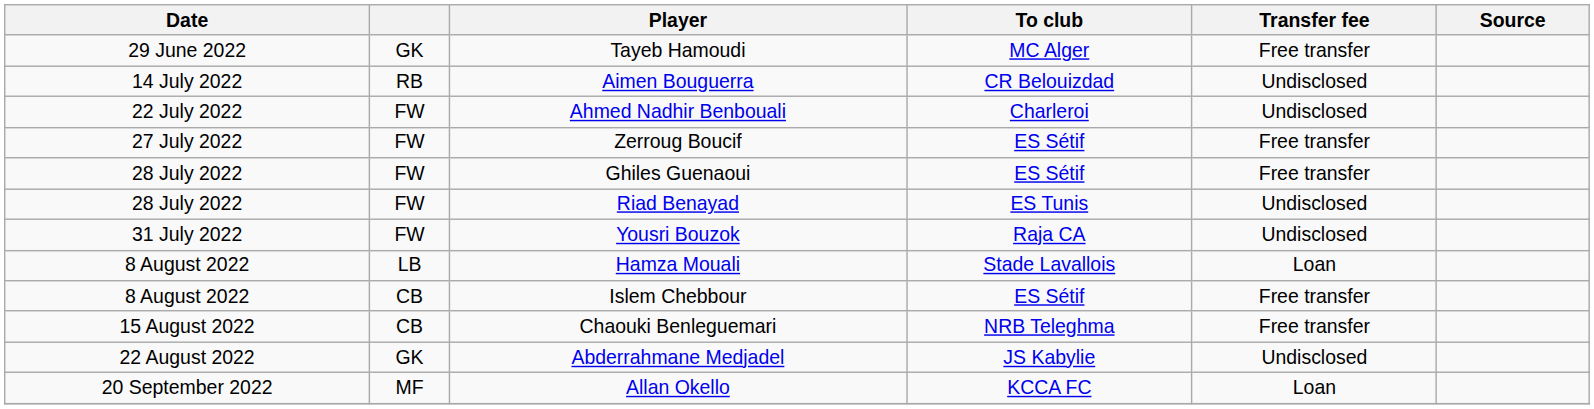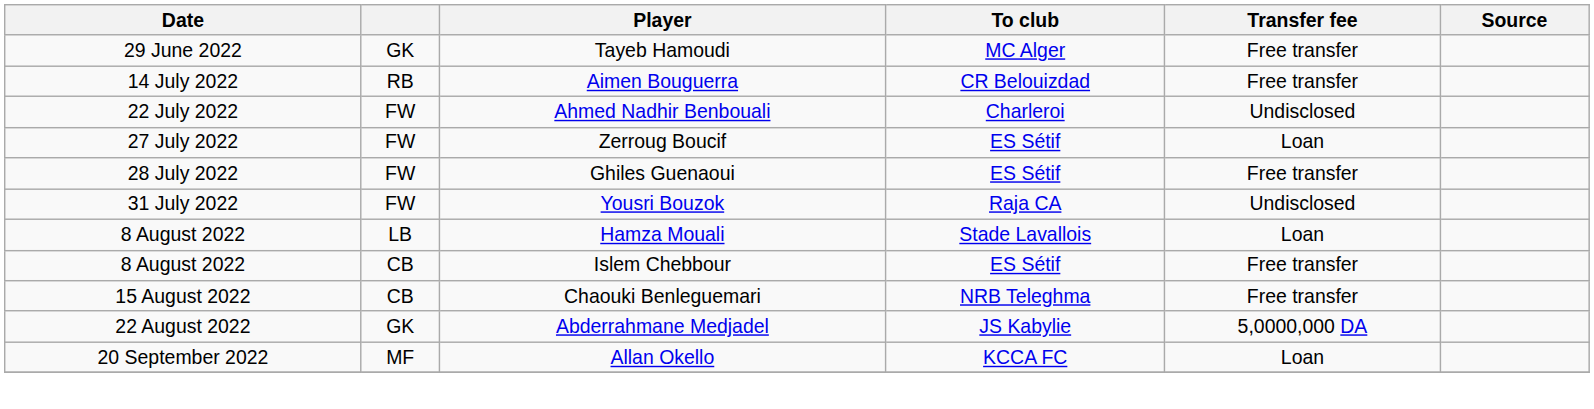 <table class="wikitable sortable" style="width:70%; text-align:center; font-size:85%; text-align:centre;">
 <tr>
 <th>Date</th>
 <th></th>
 <th>Player</th>
 <th>To club</th>
 <th>Transfer fee</th>
 <th>Source</th>
 </tr>
 <tr>
 <td>29 June 2022</td>
 <td>GK</td>
 <td>  Tayeb Hamoudi</td>
 <td><a href='#'>MC Alger</a></td>
 <td>Free transfer</td>
 <td></td>
 </tr>
 <tr>
 <td>14 July 2022</td>
 <td>RB</td>
 <td> <a href='#'>Aimen Bouguerra</a></td>
 <td><a href='#'>CR Belouizdad</a></td>
-<td>Undisclosed</td>
+<td>Free transfer</td>
 <td></td>
 </tr>
 <tr>
 <td>22 July 2022</td>
 <td>FW</td>
 <td>  <a href='#'>Ahmed Nadhir Benbouali</a></td>
 <td> <a href='#'>Charleroi</a></td>
 <td>Undisclosed</td>
 <td></td>
 </tr>
 <tr>
 <td>27 July 2022</td>
 <td>FW</td>
 <td> Zerroug Boucif</td>
 <td><a href='#'>ES Sétif</a></td>
-<td>Free transfer</td>
+<td>Loan</td>
 <td></td>
 </tr>
 <tr>
 <td>28 July 2022</td>
 <td>FW</td>
 <td> Ghiles Guenaoui</td>
 <td><a href='#'>ES Sétif</a></td>
 <td>Free transfer</td>
-<td></td>
-</tr>
-<tr>
-<td>28 July 2022</td>
-<td>FW</td>
-<td>  <a href='#'>Riad Benayad</a></td>
-<td> <a href='#'>ES Tunis</a></td>
-<td>Undisclosed</td>
 <td></td>
 </tr>
 <tr>
 <td>31 July 2022</td>
 <td>FW</td>
 <td>  <a href='#'>Yousri Bouzok</a></td>
 <td> <a href='#'>Raja CA</a></td>
 <td>Undisclosed</td>
 <td></td>
 </tr>
 <tr>
 <td>8 August 2022</td>
 <td>LB</td>
 <td> <a href='#'>Hamza Mouali</a></td>
 <td> <a href='#'>Stade Lavallois</a></td>
 <td>Loan</td>
 <td></td>
 </tr>
 <tr>
 <td>8 August 2022</td>
 <td>CB</td>
 <td> Islem Chebbour</td>
 <td><a href='#'>ES Sétif</a></td>
 <td>Free transfer</td>
 <td></td>
 </tr>
 <tr>
 <td>15 August 2022</td>
 <td>CB</td>
 <td> Chaouki Benleguemari</td>
 <td><a href='#'>NRB Teleghma</a></td>
 <td>Free transfer</td>
 <td></td>
 </tr>
 <tr>
 <td>22 August 2022</td>
 <td>GK</td>
 <td> <a href='#'>Abderrahmane Medjadel</a></td>
 <td><a href='#'>JS Kabylie</a></td>
-<td>Undisclosed</td>
+<td>5,0000,000 <a href='#'>DA</a></td>
 <td></td>
 </tr>
 <tr>
 <td>20 September 2022</td>
 <td>MF</td>
 <td>  <a href='#'>Allan Okello</a></td>
 <td> <a href='#'>KCCA FC</a></td>
 <td>Loan</td>
 <td></td>
 </tr>
 <tr>
 </tr>
 </table>
